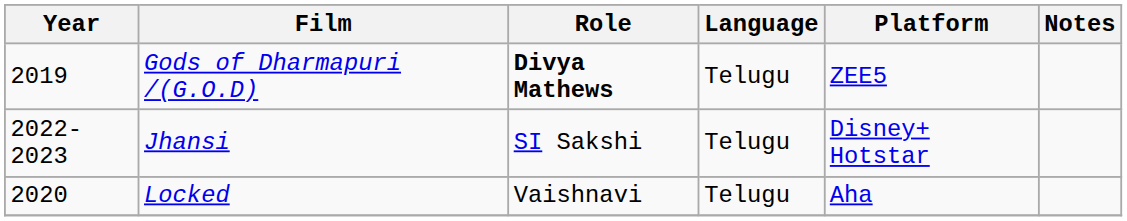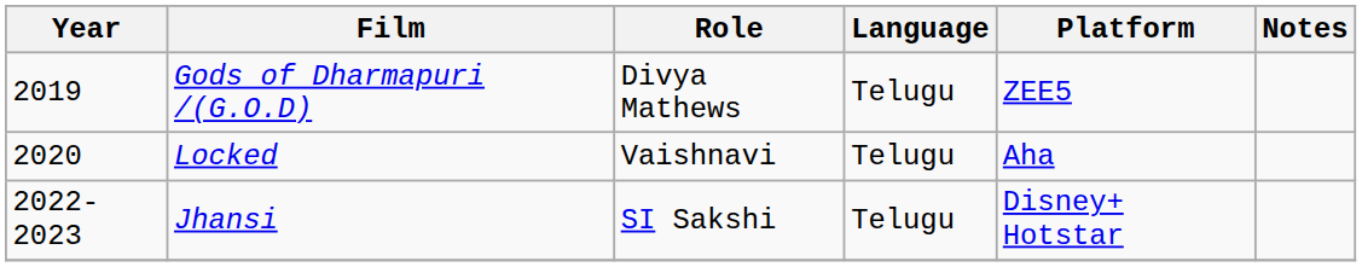 <table class="wikitable sortable">
 <tr>
 <th>Year</th>
 <th>Film</th>
 <th>Role</th>
 <th>Language</th>
 <th>Platform</th>
 <th>Notes</th>
 </tr>
 <tr>
 <td rowspan="1">2019</td>
 <td><em><a href='#'>Gods of Dharmapuri /(G.O.D)</a></em></td>
-<td><strong>Divya Mathews</strong></td>
+<td>Divya Mathews</td>
 <td>Telugu</td>
 <td><a href='#'>ZEE5</a></td>
+<td></td>
+</tr>
+<tr>
+<td>2020</td>
+<td><em><a href='#'>Locked</a></em></td>
+<td>Vaishnavi</td>
+<td>Telugu</td>
+<td><a href='#'>Aha</a></td>
 <td></td>
 </tr>
 <tr>
 <td>2022-2023</td>
 <td><em><a href='#'>Jhansi</a></em></td>
 <td><a href='#'>SI</a> Sakshi</td>
 <td>Telugu</td>
 <td><a href='#'>Disney+ Hotstar</a></td>
 <td></td>
 </tr>
 <tr>
-<td>2020</td>
-<td><em><a href='#'>Locked</a></em></td>
-<td>Vaishnavi</td>
-<td>Telugu</td>
-<td><a href='#'>Aha</a></td>
-<td></td>
-</tr>
-<tr>
 </tr>
 </table>
